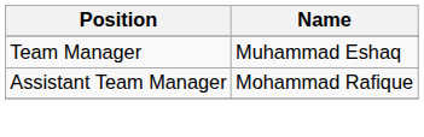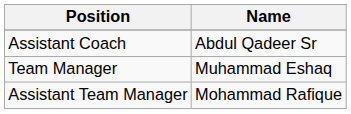 <table class="wikitable">
 <tr>
 <th>Position</th>
 <th>Name</th>
 </tr>
 <tr>
+</tr>
+<tr>
+<td>Assistant Coach</td>
+<td> Abdul Qadeer Sr</td>
 </tr>
 <tr>
 <td>Team Manager</td>
 <td> Muhammad Eshaq</td>
 </tr>
 <tr>
 <td>Assistant Team Manager</td>
 <td> Mohammad Rafique</td>
 </tr>
 <tr>
 </tr>
 </table>
